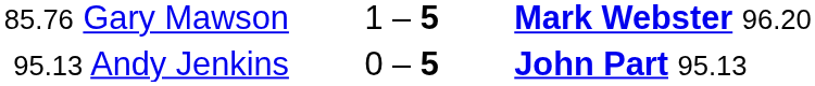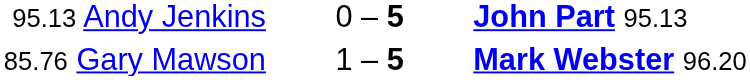 <table style="text-align:center">
 <tr>
 <th width=223></th>
 <th width=100></th>
 <th width=223></th>
 </tr>
 <tr>
+<td align=right><small>95.13</small> <a href='#'>Andy Jenkins</a> </td>
+<td>0 – <strong>5</strong></td>
+<td align=left> <strong><a href='#'>John Part</a></strong> <small>95.13</small></td>
+</tr>
+<tr>
 <td align=right><small>85.76</small> <a href='#'>Gary Mawson</a> </td>
 <td>1 – <strong>5</strong></td>
 <td align=left> <strong><a href='#'>Mark Webster</a></strong> <small>96.20</small></td>
 </tr>
-<tr>
-<td align=right><small>95.13</small> <a href='#'>Andy Jenkins</a> </td>
-<td>0 – <strong>5</strong></td>
-<td align=left> <strong><a href='#'>John Part</a></strong> <small>95.13</small></td>
-</tr>
 </table>
